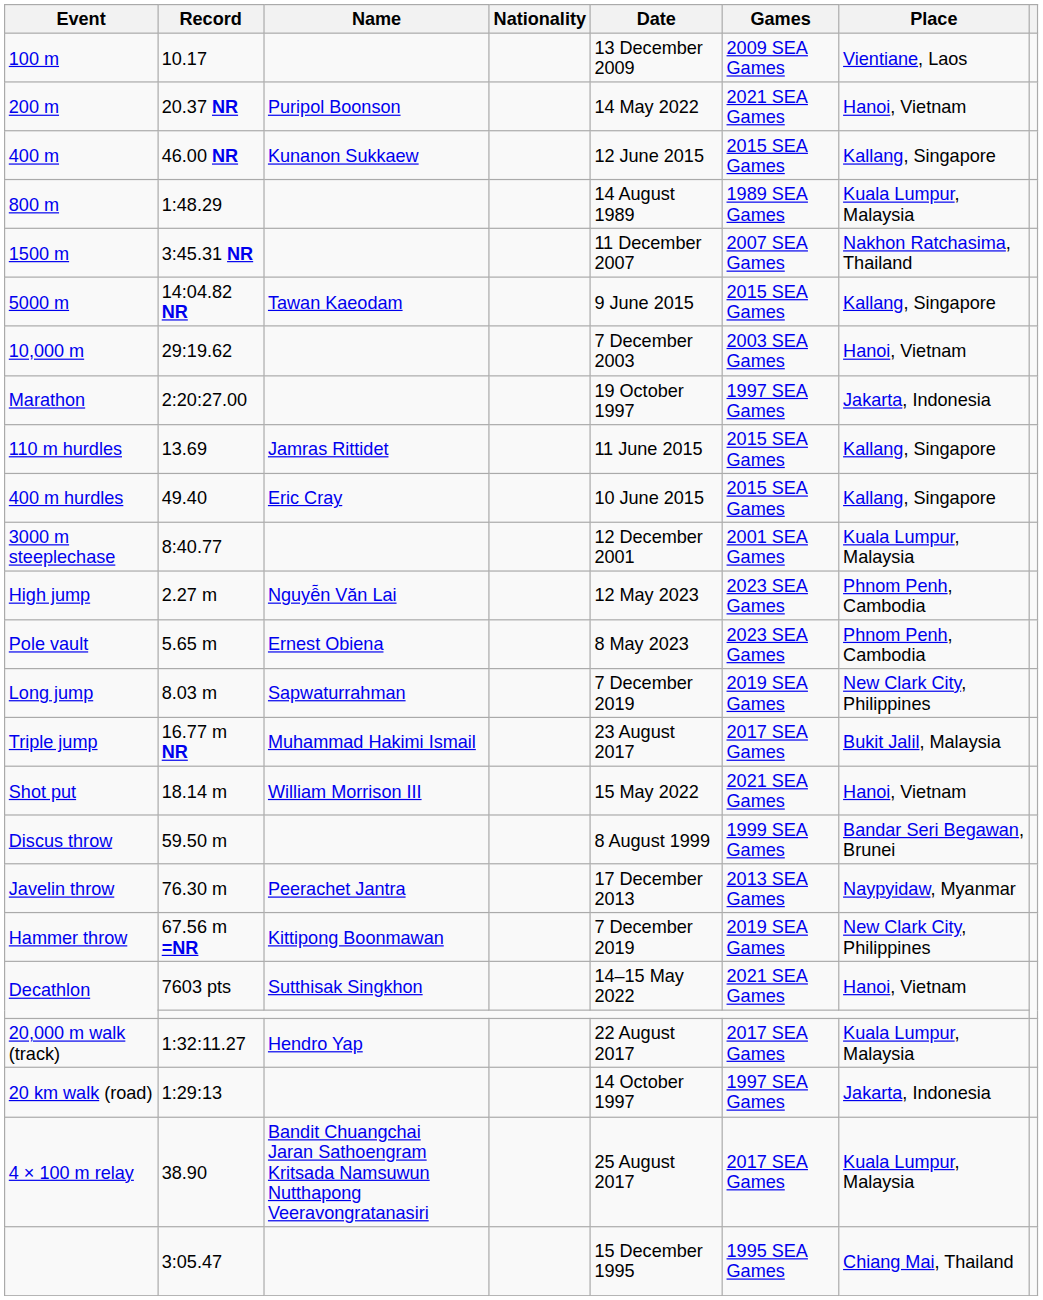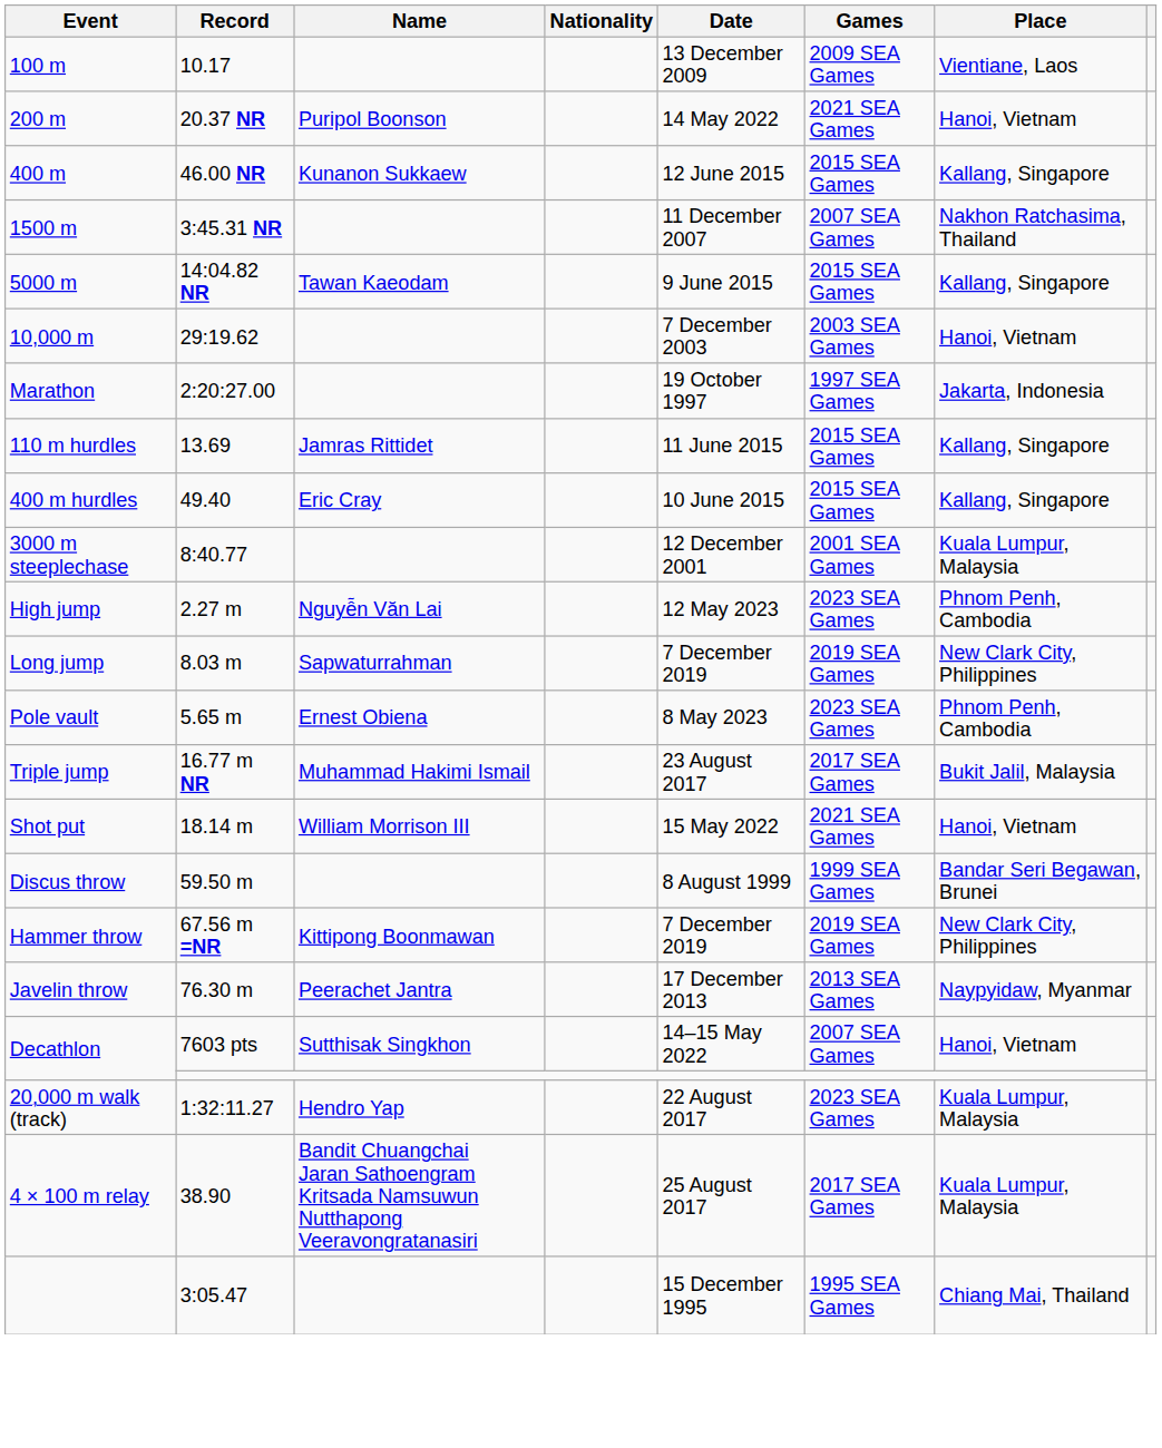 <table class="wikitable" style="font-size:95%">
 <tr>
 <th>Event</th>
 <th>Record</th>
 <th>Name</th>
 <th>Nationality</th>
 <th>Date</th>
 <th>Games</th>
 <th>Place</th>
 <th></th>
 </tr>
 <tr>
 <td><a href='#'>100 m</a></td>
 <td>10.17</td>
 <td></td>
 <td></td>
 <td>13 December 2009</td>
 <td><a href='#'>2009 SEA Games</a></td>
 <td><a href='#'>Vientiane</a>, Laos</td>
 <td></td>
 </tr>
 <tr>
 <td><a href='#'>200 m</a></td>
 <td>20.37 <strong><a href='#'>NR</a></strong></td>
 <td><a href='#'>Puripol Boonson</a></td>
 <td></td>
 <td>14 May 2022</td>
 <td><a href='#'>2021 SEA Games</a></td>
 <td><a href='#'>Hanoi</a>, Vietnam</td>
 <td></td>
 </tr>
 <tr>
 <td><a href='#'>400 m</a></td>
 <td>46.00 <strong><a href='#'>NR</a></strong></td>
 <td><a href='#'>Kunanon Sukkaew</a></td>
 <td></td>
 <td>12 June 2015</td>
 <td><a href='#'>2015 SEA Games</a></td>
 <td><a href='#'>Kallang</a>, Singapore</td>
-<td></td>
-</tr>
-<tr>
-<td><a href='#'>800 m</a></td>
-<td>1:48.29</td>
-<td></td>
-<td></td>
-<td>14 August 1989</td>
-<td><a href='#'>1989 SEA Games</a></td>
-<td><a href='#'>Kuala Lumpur</a>, Malaysia</td>
 <td></td>
 </tr>
 <tr>
 <td><a href='#'>1500 m</a></td>
 <td>3:45.31 <strong><a href='#'>NR</a></strong></td>
 <td></td>
 <td></td>
 <td>11 December 2007</td>
 <td><a href='#'>2007 SEA Games</a></td>
 <td><a href='#'>Nakhon Ratchasima</a>, Thailand</td>
 <td></td>
 </tr>
 <tr>
 <td><a href='#'>5000 m</a></td>
 <td>14:04.82 <strong><a href='#'>NR</a></strong></td>
 <td><a href='#'>Tawan Kaeodam</a></td>
 <td></td>
 <td>9 June 2015</td>
 <td><a href='#'>2015 SEA Games</a></td>
 <td><a href='#'>Kallang</a>, Singapore</td>
 <td></td>
 </tr>
 <tr>
 <td><a href='#'>10,000 m</a></td>
 <td>29:19.62</td>
 <td></td>
 <td></td>
 <td>7 December 2003</td>
 <td><a href='#'>2003 SEA Games</a></td>
 <td><a href='#'>Hanoi</a>, Vietnam</td>
 <td></td>
 </tr>
 <tr>
 <td><a href='#'>Marathon</a></td>
 <td>2:20:27.00</td>
 <td></td>
 <td></td>
 <td>19 October 1997</td>
 <td><a href='#'>1997 SEA Games</a></td>
 <td><a href='#'>Jakarta</a>, Indonesia</td>
 <td></td>
 </tr>
 <tr>
 <td><a href='#'>110 m hurdles</a></td>
 <td>13.69 </td>
 <td><a href='#'>Jamras Rittidet</a></td>
 <td></td>
 <td>11 June 2015</td>
 <td><a href='#'>2015 SEA Games</a></td>
 <td><a href='#'>Kallang</a>, Singapore</td>
 <td></td>
 </tr>
 <tr>
 <td><a href='#'>400 m hurdles</a></td>
 <td>49.40</td>
 <td><a href='#'>Eric Cray</a></td>
 <td></td>
 <td>10 June 2015</td>
 <td><a href='#'>2015 SEA Games</a></td>
 <td><a href='#'>Kallang</a>, Singapore</td>
 <td></td>
 </tr>
 <tr>
 <td><a href='#'>3000 m steeplechase</a></td>
 <td>8:40.77</td>
 <td></td>
 <td></td>
 <td>12 December 2001</td>
 <td><a href='#'>2001 SEA Games</a></td>
 <td><a href='#'>Kuala Lumpur</a>, Malaysia</td>
 <td></td>
 </tr>
 <tr>
 <td><a href='#'>High jump</a></td>
 <td>2.27 m</td>
 <td><a href='#'>Nguyễn Văn Lai</a></td>
 <td></td>
 <td>12 May 2023</td>
 <td><a href='#'>2023 SEA Games</a></td>
 <td><a href='#'>Phnom Penh</a>, Cambodia</td>
 <td></td>
 </tr>
 <tr>
+<td><a href='#'>Long jump</a></td>
+<td>8.03 m  </td>
+<td><a href='#'>Sapwaturrahman</a></td>
+<td></td>
+<td>7 December 2019</td>
+<td><a href='#'>2019 SEA Games</a></td>
+<td><a href='#'>New Clark City</a>, Philippines</td>
+<td></td>
+</tr>
+<tr>
 <td><a href='#'>Pole vault</a></td>
 <td>5.65 m</td>
 <td><a href='#'>Ernest Obiena</a></td>
 <td></td>
 <td>8 May 2023</td>
 <td><a href='#'>2023 SEA Games</a></td>
 <td><a href='#'>Phnom Penh</a>, Cambodia</td>
-<td></td>
-</tr>
-<tr>
-<td><a href='#'>Long jump</a></td>
-<td>8.03 m  </td>
-<td><a href='#'>Sapwaturrahman</a></td>
-<td></td>
-<td>7 December 2019</td>
-<td><a href='#'>2019 SEA Games</a></td>
-<td><a href='#'>New Clark City</a>, Philippines</td>
 <td></td>
 </tr>
 <tr>
 <td><a href='#'>Triple jump</a></td>
 <td>16.77 m <br><strong><a href='#'>NR</a></strong></td>
 <td><a href='#'>Muhammad Hakimi Ismail</a></td>
 <td></td>
 <td>23 August 2017</td>
 <td><a href='#'>2017 SEA Games</a></td>
 <td><a href='#'>Bukit Jalil</a>, Malaysia</td>
 <td></td>
 </tr>
 <tr>
 <td><a href='#'>Shot put</a></td>
 <td>18.14 m</td>
 <td><a href='#'>William Morrison III</a></td>
 <td></td>
 <td>15 May 2022</td>
 <td><a href='#'>2021 SEA Games</a></td>
 <td><a href='#'>Hanoi</a>, Vietnam</td>
 <td></td>
 </tr>
 <tr>
 <td><a href='#'>Discus throw</a></td>
 <td>59.50 m</td>
 <td></td>
 <td></td>
 <td>8 August 1999</td>
 <td><a href='#'>1999 SEA Games</a></td>
 <td><a href='#'>Bandar Seri Begawan</a>, Brunei</td>
 <td></td>
 </tr>
 <tr>
+<td><a href='#'>Hammer throw</a></td>
+<td>67.56 m <strong><a href='#'>=NR</a></strong></td>
+<td><a href='#'>Kittipong Boonmawan</a></td>
+<td></td>
+<td>7 December 2019</td>
+<td><a href='#'>2019 SEA Games</a></td>
+<td><a href='#'>New Clark City</a>, Philippines</td>
+<td></td>
+</tr>
+<tr>
 <td><a href='#'>Javelin throw</a></td>
 <td>76.30 m</td>
 <td><a href='#'>Peerachet Jantra</a></td>
 <td></td>
 <td>17 December 2013</td>
 <td><a href='#'>2013 SEA Games</a></td>
 <td><a href='#'>Naypyidaw</a>, Myanmar</td>
 <td></td>
 </tr>
 <tr>
-<td><a href='#'>Hammer throw</a></td>
-<td>67.56 m <strong><a href='#'>=NR</a></strong></td>
-<td><a href='#'>Kittipong Boonmawan</a></td>
-<td></td>
-<td>7 December 2019</td>
-<td><a href='#'>2019 SEA Games</a></td>
-<td><a href='#'>New Clark City</a>, Philippines</td>
-<td></td>
-</tr>
-<tr>
 <td rowspan=2><a href='#'>Decathlon</a></td>
 <td>7603 pts </td>
 <td><a href='#'>Sutthisak Singkhon</a></td>
 <td></td>
 <td>14–15 May 2022</td>
-<td><a href='#'>2021 SEA Games</a></td>
+<td><a href='#'>2007 SEA Games</a></td>
 <td><a href='#'>Hanoi</a>, Vietnam</td>
 <td rowspan=2></td>
 </tr>
 <tr>
 <td colspan=6></td>
 </tr>
 <tr>
 <td><a href='#'>20,000 m walk</a> (track)</td>
 <td>1:32:11.27</td>
 <td><a href='#'>Hendro Yap</a></td>
 <td></td>
 <td>22 August 2017</td>
-<td><a href='#'>2017 SEA Games</a></td>
+<td><a href='#'>2023 SEA Games</a></td>
 <td><a href='#'>Kuala Lumpur</a>, Malaysia</td>
-<td></td>
-</tr>
-<tr>
-<td><a href='#'>20 km walk</a> (road)</td>
-<td>1:29:13</td>
-<td></td>
-<td></td>
-<td>14 October 1997</td>
-<td><a href='#'>1997 SEA Games</a></td>
-<td><a href='#'>Jakarta</a>, Indonesia</td>
 <td></td>
 </tr>
 <tr>
 <td><a href='#'>4 × 100 m relay</a></td>
 <td>38.90</td>
 <td><a href='#'>Bandit Chuangchai</a><br><a href='#'>Jaran Sathoengram</a><br><a href='#'>Kritsada Namsuwun</a><br><a href='#'>Nutthapong Veeravongratanasiri</a></td>
 <td></td>
 <td>25 August 2017</td>
 <td><a href='#'>2017 SEA Games</a></td>
 <td><a href='#'>Kuala Lumpur</a>, Malaysia</td>
 <td></td>
 </tr>
 <tr>
 <td></td>
 <td>3:05.47</td>
 <td> <br>  <br>  <br> </td>
 <td></td>
 <td>15 December 1995</td>
 <td><a href='#'>1995 SEA Games</a></td>
 <td><a href='#'>Chiang Mai</a>, Thailand</td>
 <td></td>
 </tr>
 </table>
